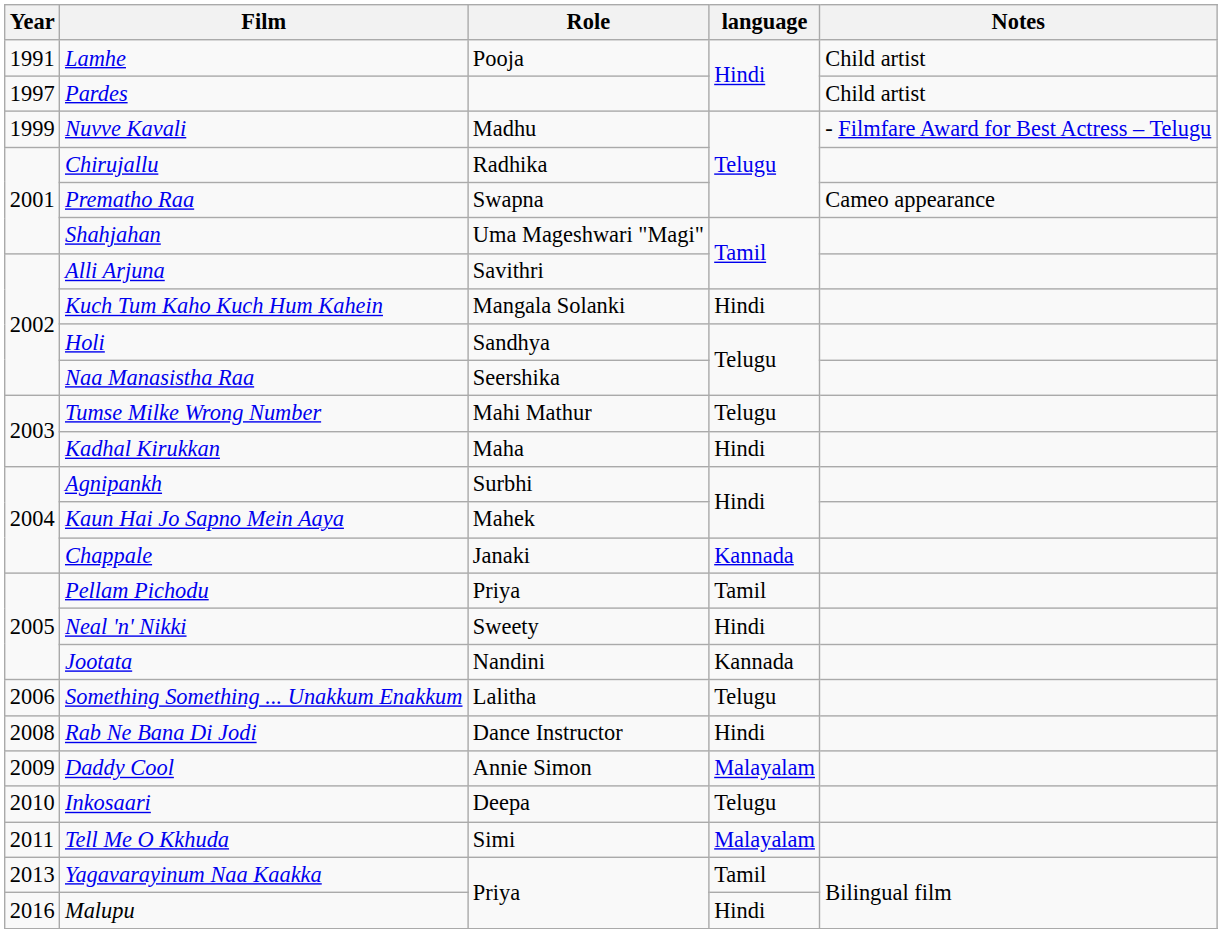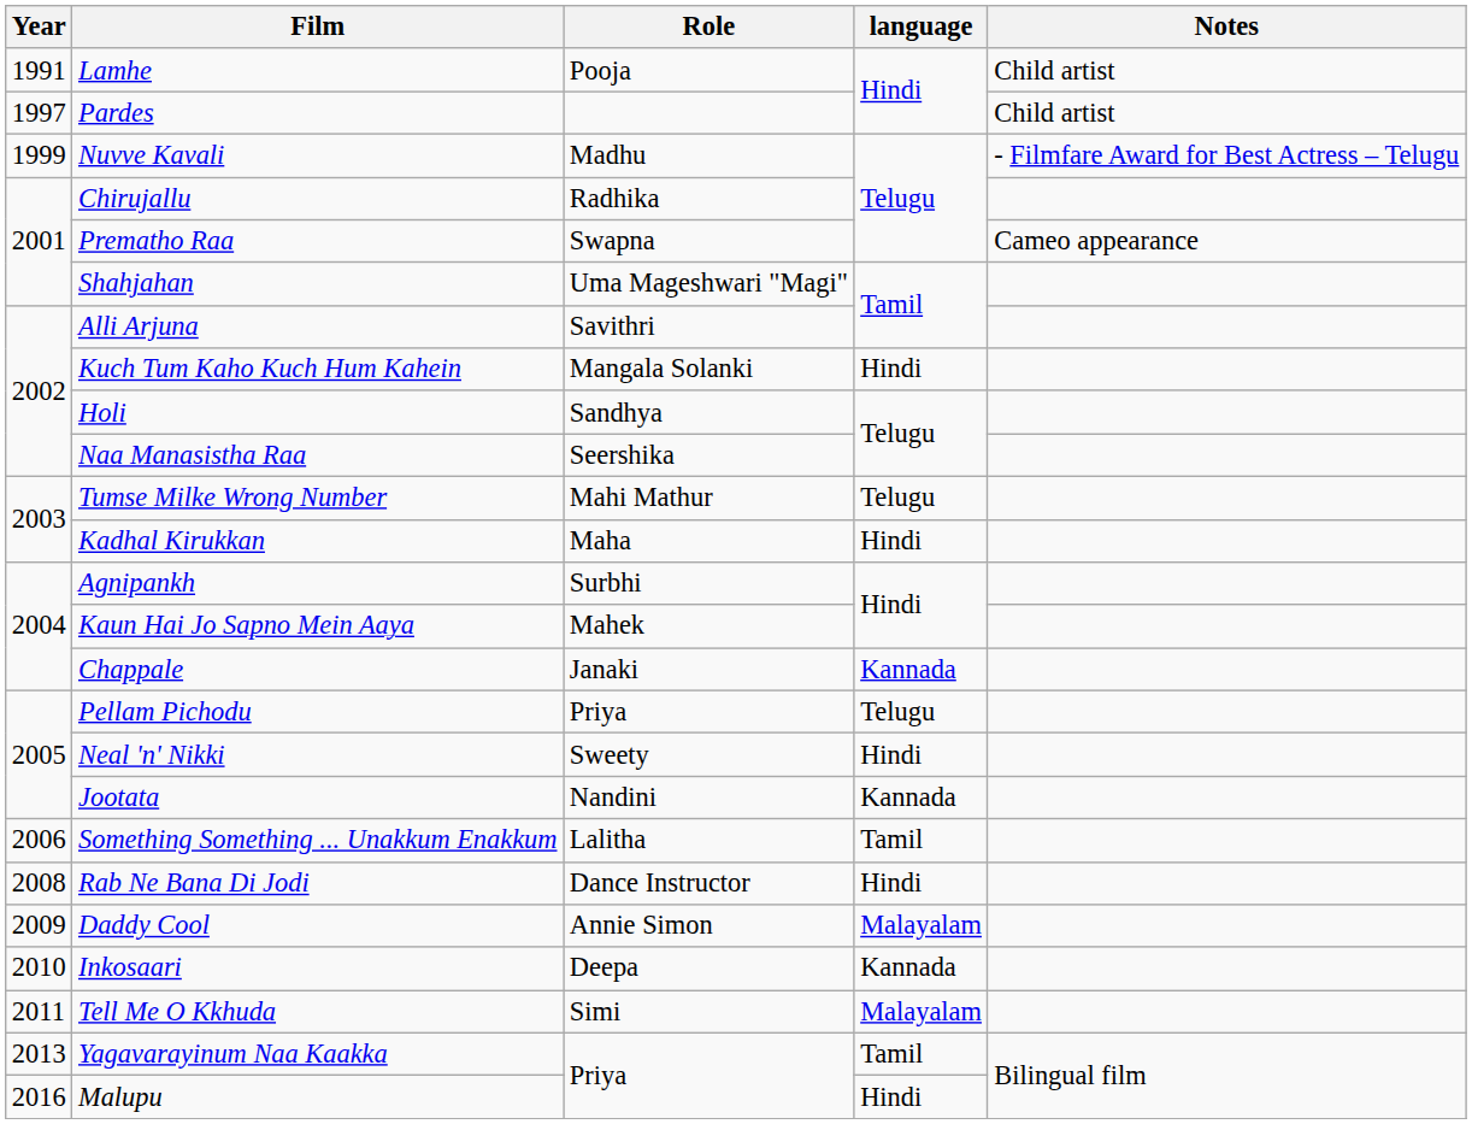 <table class="wikitable sortable">
 <tr>
 <th>Year</th>
 <th>Film</th>
 <th>Role</th>
 <th>language</th>
 <th class="unsortable">Notes</th>
 </tr>
 <tr>
 <td>1991</td>
 <td><em><a href='#'>Lamhe</a></em></td>
 <td>Pooja</td>
 <td rowspan=2><a href='#'>Hindi</a></td>
 <td>Child artist</td>
 </tr>
 <tr>
 <td>1997</td>
 <td><em><a href='#'>Pardes</a></em></td>
 <td></td>
 <td>Child artist</td>
 </tr>
 <tr>
 <td>1999</td>
 <td><em><a href='#'>Nuvve Kavali</a></em></td>
 <td>Madhu</td>
 <td rowspan=3><a href='#'>Telugu</a></td>
 <td> - <a href='#'>Filmfare Award for Best Actress – Telugu</a></td>
 </tr>
 <tr>
 <td rowspan=3>2001</td>
 <td><em><a href='#'>Chirujallu</a></em></td>
 <td>Radhika</td>
 <td></td>
 </tr>
 <tr>
 <td><em><a href='#'>Prematho Raa</a></em></td>
 <td>Swapna</td>
 <td>Cameo appearance</td>
 </tr>
 <tr>
 <td><em><a href='#'>Shahjahan</a></em></td>
 <td>Uma Mageshwari "Magi"</td>
 <td rowspan="2"><a href='#'>Tamil</a></td>
 <td></td>
 </tr>
 <tr>
 <td rowspan=4>2002</td>
 <td><em><a href='#'>Alli Arjuna</a></em></td>
 <td>Savithri</td>
 <td></td>
 </tr>
 <tr>
 <td><em><a href='#'>Kuch Tum Kaho Kuch Hum Kahein</a></em></td>
 <td>Mangala Solanki</td>
 <td>Hindi</td>
 <td></td>
 </tr>
 <tr>
 <td><em><a href='#'>Holi</a></em></td>
 <td>Sandhya</td>
 <td rowspan=2>Telugu</td>
 <td></td>
 </tr>
 <tr>
 <td><em><a href='#'>Naa Manasistha Raa</a></em></td>
 <td>Seershika</td>
 <td></td>
 </tr>
 <tr>
 <td rowspan=2>2003</td>
 <td><em><a href='#'>Tumse Milke Wrong Number</a></em></td>
 <td>Mahi Mathur</td>
 <td>Telugu</td>
 <td></td>
 </tr>
 <tr>
 <td><em><a href='#'>Kadhal Kirukkan</a></em></td>
 <td>Maha</td>
 <td>Hindi</td>
 <td></td>
 </tr>
 <tr>
 <td rowspan=3>2004</td>
 <td><em><a href='#'>Agnipankh</a></em></td>
 <td>Surbhi</td>
 <td rowspan=2>Hindi</td>
 <td></td>
 </tr>
 <tr>
 <td><em><a href='#'>Kaun Hai Jo Sapno Mein Aaya</a></em></td>
 <td>Mahek</td>
 <td></td>
 </tr>
 <tr>
 <td><em><a href='#'>Chappale</a></em></td>
 <td>Janaki</td>
 <td><a href='#'>Kannada</a></td>
 <td></td>
 </tr>
 <tr>
 <td rowspan=3>2005</td>
 <td><em><a href='#'>Pellam Pichodu</a></em></td>
 <td>Priya</td>
-<td>Tamil</td>
+<td>Telugu</td>
 <td></td>
 </tr>
 <tr>
 <td><em><a href='#'>Neal 'n' Nikki</a></em></td>
 <td>Sweety</td>
 <td>Hindi</td>
 <td></td>
 </tr>
 <tr>
 <td><em><a href='#'>Jootata</a></em></td>
 <td>Nandini</td>
 <td>Kannada</td>
 <td></td>
 </tr>
 <tr>
 <td>2006</td>
 <td><em><a href='#'>Something Something ... Unakkum Enakkum</a></em></td>
 <td>Lalitha</td>
-<td>Telugu</td>
+<td>Tamil</td>
 <td></td>
 </tr>
 <tr>
 <td>2008</td>
 <td><em><a href='#'>Rab Ne Bana Di Jodi</a></em></td>
 <td>Dance Instructor</td>
 <td>Hindi</td>
 <td></td>
 </tr>
 <tr>
 <td>2009</td>
 <td><em><a href='#'>Daddy Cool</a></em></td>
 <td>Annie Simon</td>
 <td><a href='#'>Malayalam</a></td>
 <td></td>
 </tr>
 <tr>
 <td>2010</td>
 <td><em><a href='#'>Inkosaari</a></em></td>
 <td>Deepa</td>
-<td>Telugu</td>
+<td>Kannada</td>
 <td></td>
 </tr>
 <tr>
 <td>2011</td>
 <td><em><a href='#'>Tell Me O Kkhuda</a></em></td>
 <td>Simi</td>
 <td><a href='#'>Malayalam</a></td>
 <td></td>
 </tr>
 <tr>
 <td>2013</td>
 <td><em><a href='#'>Yagavarayinum Naa Kaakka</a></em></td>
 <td rowspan="2">Priya</td>
 <td>Tamil</td>
 <td rowspan="2">Bilingual film</td>
 </tr>
 <tr>
 <td>2016</td>
 <td><em>Malupu</em></td>
 <td>Hindi</td>
 </tr>
 <tr>
 </tr>
 </table>
